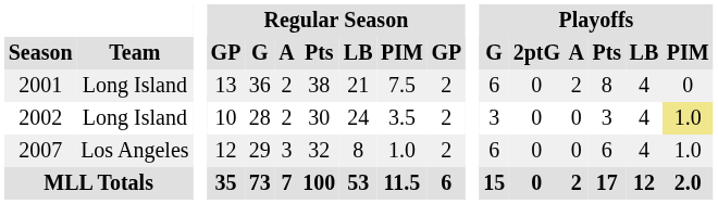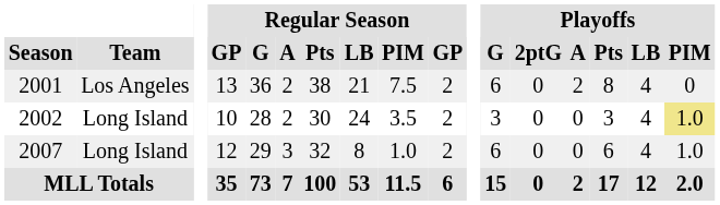 <table BORDER="0" CELLPADDING="3" CELLSPACING="0">
 <tr ALIGN="center" bgcolor="#e0e0e0">
 <th colspan="2" bgcolor="#ffffff"> </th>
 <th rowspan="99" bgcolor="#ffffff"> </th>
 <th colspan="7">Regular Season</th>
 <th rowspan="99" bgcolor="#ffffff"> </th>
 <th colspan="7">Playoffs</th>
 </tr>
 <tr ALIGN="center" bgcolor="#e0e0e0">
 <th>Season</th>
 <th>Team</th>
 <th>GP</th>
 <th>G</th>
 <th>A</th>
 <th>Pts</th>
 <th>LB</th>
 <th>PIM</th>
 <th>GP</th>
 <th>G</th>
 <th>2ptG</th>
 <th>A</th>
 <th>Pts</th>
 <th>LB</th>
 <th>PIM</th>
 </tr>
 <tr ALIGN="center" bgcolor="#f0f0f0">
 <td>2001</td>
-<td>Long Island</td>
+<td>Los Angeles</td>
 <td>13</td>
 <td>36</td>
 <td>2</td>
 <td>38</td>
 <td>21</td>
 <td>7.5</td>
 <td>2</td>
 <td>6</td>
 <td>0</td>
 <td>2</td>
 <td>8</td>
 <td>4</td>
 <td>0</td>
 </tr>
 <tr ALIGN="center">
 <td>2002</td>
 <td>Long Island</td>
 <td>10</td>
 <td>28</td>
 <td>2</td>
 <td>30</td>
 <td>24</td>
 <td>3.5</td>
 <td>2</td>
 <td>3</td>
 <td>0</td>
 <td>0</td>
 <td>3</td>
 <td>4</td>
 <td style="background: khaki;">1.0</td>
 </tr>
 <tr ALIGN="center" bgcolor="#f0f0f0">
 <td>2007</td>
-<td>Los Angeles</td>
+<td>Long Island</td>
 <td>12</td>
 <td>29</td>
 <td>3</td>
 <td>32</td>
 <td>8</td>
 <td>1.0</td>
 <td>2</td>
 <td>6</td>
 <td>0</td>
 <td>0</td>
 <td>6</td>
 <td>4</td>
 <td>1.0</td>
 </tr>
 <tr ALIGN="center" bgcolor="#e0e0e0">
 <th colspan="2">MLL Totals</th>
 <th>35</th>
 <th>73</th>
 <th>7</th>
 <th>100</th>
 <th>53</th>
 <th>11.5</th>
 <th>6</th>
 <th>15</th>
 <th>0</th>
 <th>2</th>
 <th>17</th>
 <th>12</th>
 <th>2.0</th>
 </tr>
 </table>
